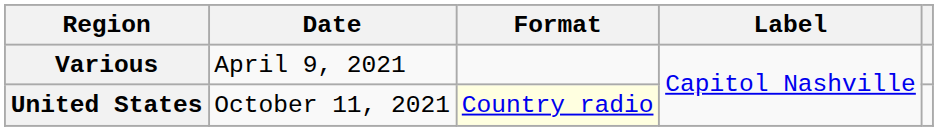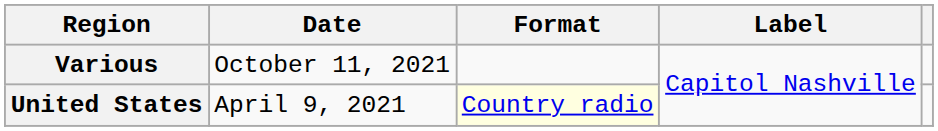 <table class="wikitable plainrowheaders">
 <tr>
 <th scope="col">Region</th>
 <th scope="col">Date</th>
 <th scope="col">Format</th>
 <th scope="col">Label</th>
 <th scope="col"></th>
 </tr>
 <tr>
 <th scope="row">Various</th>
-<td>April 9, 2021</td>
+<td>October 11, 2021</td>
 <td></td>
 <td rowspan="2"><a href='#'>Capitol Nashville</a></td>
 <td></td>
 </tr>
 <tr>
 <th scope="row">United States</th>
-<td>October 11, 2021</td>
+<td>April 9, 2021</td>
 <td style="background: lightyellow;"><a href='#'>Country radio</a></td>
 <td></td>
 </tr>
 </table>
